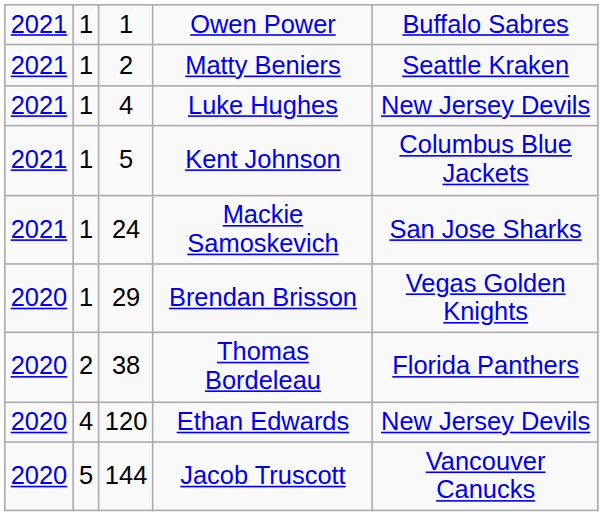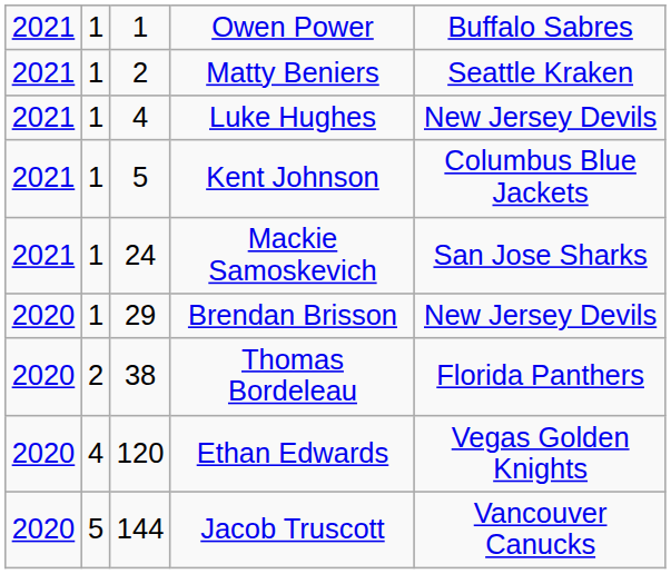 <table class="wikitable" width="60%">
 <tr align="center" bgcolor="">
 <td><a href='#'>2021</a></td>
 <td>1</td>
 <td>1</td>
 <td><a href='#'>Owen Power</a></td>
 <td><a href='#'>Buffalo Sabres</a></td>
 </tr>
 <tr align="center" bgcolor="">
 <td><a href='#'>2021</a></td>
 <td>1</td>
 <td>2</td>
 <td><a href='#'>Matty Beniers</a></td>
 <td><a href='#'>Seattle Kraken</a></td>
 </tr>
 <tr align="center" bgcolor="">
 <td><a href='#'>2021</a></td>
 <td>1</td>
 <td>4</td>
 <td><a href='#'>Luke Hughes</a></td>
 <td><a href='#'>New Jersey Devils</a></td>
 </tr>
 <tr align="center" bgcolor="">
 <td><a href='#'>2021</a></td>
 <td>1</td>
 <td>5</td>
 <td><a href='#'>Kent Johnson</a></td>
 <td><a href='#'>Columbus Blue Jackets</a></td>
 </tr>
 <tr align="center" bgcolor="">
 <td><a href='#'>2021</a></td>
 <td>1</td>
 <td>24</td>
 <td><a href='#'>Mackie Samoskevich</a></td>
 <td><a href='#'>San Jose Sharks</a></td>
 </tr>
 <tr align="center" bgcolor="">
 <td><a href='#'>2020</a></td>
 <td>1</td>
 <td>29</td>
 <td><a href='#'>Brendan Brisson</a></td>
-<td><a href='#'>Vegas Golden Knights</a></td>
+<td><a href='#'>New Jersey Devils</a></td>
 </tr>
 <tr align="center" bgcolor="">
 <td><a href='#'>2020</a></td>
 <td>2</td>
 <td>38</td>
 <td><a href='#'>Thomas Bordeleau</a></td>
 <td><a href='#'>Florida Panthers</a></td>
 </tr>
 <tr align="center" bgcolor="">
 <td><a href='#'>2020</a></td>
 <td>4</td>
 <td>120</td>
 <td><a href='#'>Ethan Edwards</a></td>
-<td><a href='#'>New Jersey Devils</a></td>
+<td><a href='#'>Vegas Golden Knights</a></td>
 </tr>
 <tr align="center" bgcolor="">
 <td><a href='#'>2020</a></td>
 <td>5</td>
 <td>144</td>
 <td><a href='#'>Jacob Truscott</a></td>
 <td><a href='#'>Vancouver Canucks</a></td>
 </tr>
 </table>
